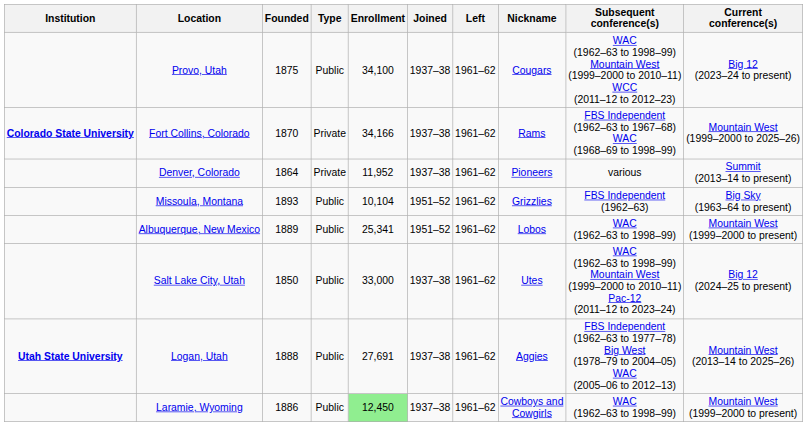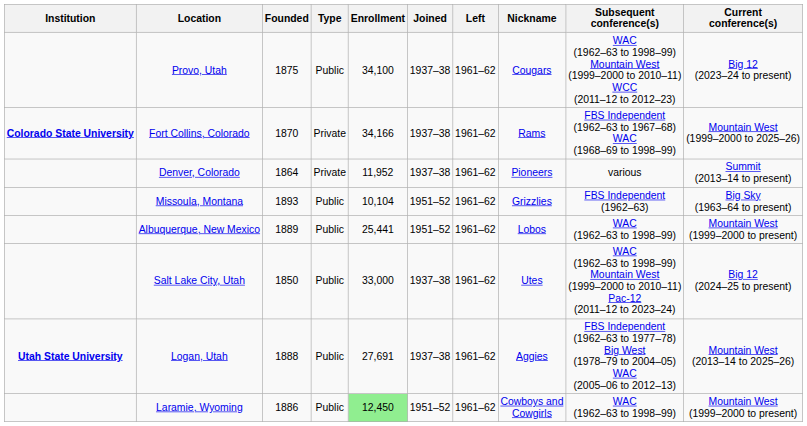 <table class="sortable wikitable" style="text-align:center;">
 <tr>
 <th>Institution</th>
 <th>Location</th>
 <th>Founded</th>
 <th>Type</th>
 <th>Enrollment</th>
 <th>Joined</th>
 <th>Left</th>
 <th>Nickname</th>
 <th>Subsequent<br>conference(s)</th>
 <th>Current<br>conference(s)</th>
 </tr>
 <tr>
 <td></td>
 <td><a href='#'>Provo, Utah</a></td>
 <td>1875</td>
 <td>Public</td>
 <td>34,100</td>
 <td>1937–38</td>
 <td>1961–62</td>
 <td><a href='#'>Cougars</a></td>
 <td><a href='#'>WAC</a><br>(1962–63 to 1998–99)<br><a href='#'>Mountain West</a><br>(1999–2000 to 2010–11)<br><a href='#'>WCC</a><br>(2011–12 to 2012–23)</td>
 <td><a href='#'>Big 12</a><br>(2023–24 to present)</td>
 </tr>
 <tr>
 <td><strong><a href='#'>Colorado State University</a></strong></td>
 <td><a href='#'>Fort Collins, Colorado</a></td>
 <td>1870</td>
 <td>Private</td>
 <td>34,166</td>
 <td>1937–38</td>
 <td>1961–62</td>
 <td><a href='#'>Rams</a></td>
 <td><a href='#'>FBS Independent</a><br>(1962–63 to 1967–68)<br><a href='#'>WAC</a><br>(1968–69 to 1998–99)</td>
 <td><a href='#'>Mountain West</a><br>(1999–2000 to 2025–26)<br></td>
 </tr>
 <tr>
 <td></td>
 <td><a href='#'>Denver, Colorado</a></td>
 <td>1864</td>
 <td>Private</td>
 <td>11,952</td>
 <td>1937–38</td>
 <td>1961–62</td>
 <td><a href='#'>Pioneers</a></td>
 <td>various</td>
 <td><a href='#'>Summit</a><br>(2013–14 to present)</td>
 </tr>
 <tr>
 <td></td>
 <td><a href='#'>Missoula, Montana</a></td>
 <td>1893</td>
 <td>Public</td>
 <td>10,104</td>
 <td>1951–52</td>
 <td>1961–62</td>
 <td><a href='#'>Grizzlies</a></td>
 <td><a href='#'>FBS Independent</a><br>(1962–63)</td>
 <td><a href='#'>Big Sky</a><br>(1963–64 to present)</td>
 </tr>
 <tr>
 <td></td>
 <td><a href='#'>Albuquerque, New Mexico</a></td>
 <td>1889</td>
 <td>Public</td>
-<td>25,341</td>
+<td>25,441</td>
 <td>1951–52</td>
 <td>1961–62</td>
 <td><a href='#'>Lobos</a></td>
 <td><a href='#'>WAC</a><br>(1962–63 to 1998–99)</td>
 <td><a href='#'>Mountain West</a><br>(1999–2000 to present)</td>
 </tr>
 <tr>
 <td></td>
 <td><a href='#'>Salt Lake City, Utah</a></td>
 <td>1850</td>
 <td>Public</td>
 <td>33,000</td>
 <td>1937–38</td>
 <td>1961–62</td>
 <td><a href='#'>Utes</a></td>
 <td><a href='#'>WAC</a><br>(1962–63 to 1998–99)<br><a href='#'>Mountain West</a><br>(1999–2000 to 2010–11)<br><a href='#'>Pac-12</a><br>(2011–12 to 2023–24)</td>
 <td><a href='#'>Big 12</a><br>(2024–25 to present)</td>
 </tr>
 <tr>
 <td><strong><a href='#'>Utah State University</a></strong></td>
 <td><a href='#'>Logan, Utah</a></td>
 <td>1888</td>
 <td>Public</td>
 <td>27,691</td>
 <td>1937–38</td>
 <td>1961–62</td>
 <td><a href='#'>Aggies</a></td>
 <td><a href='#'>FBS Independent</a><br>(1962–63 to 1977–78)<br><a href='#'>Big West</a><br>(1978–79 to 2004–05)<br><a href='#'>WAC</a><br>(2005–06 to 2012–13)</td>
 <td><a href='#'>Mountain West</a><br>(2013–14 to 2025–26)<br></td>
 </tr>
 <tr>
 <td></td>
 <td><a href='#'>Laramie, Wyoming</a></td>
 <td>1886</td>
 <td>Public</td>
 <td style="background: lightgreen;">12,450</td>
-<td>1937–38</td>
+<td>1951–52</td>
 <td>1961–62</td>
 <td><a href='#'>Cowboys and<br>Cowgirls</a></td>
 <td><a href='#'>WAC</a><br>(1962–63 to 1998–99)</td>
 <td><a href='#'>Mountain West</a><br>(1999–2000 to present)</td>
 </tr>
 </table>
